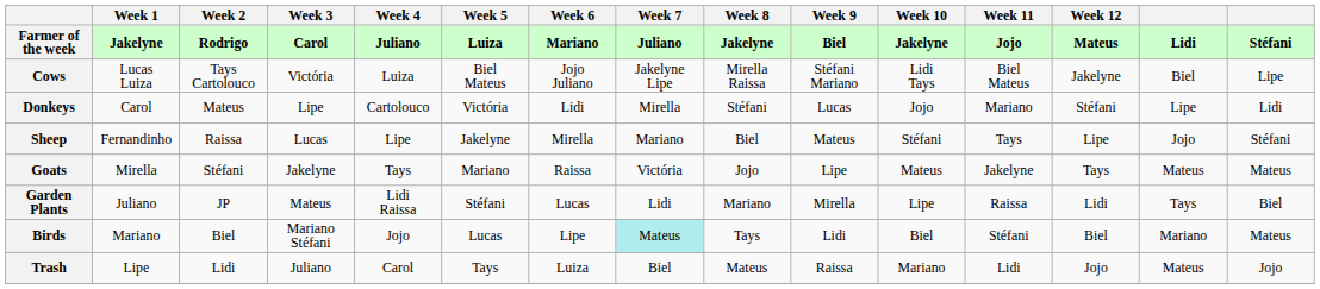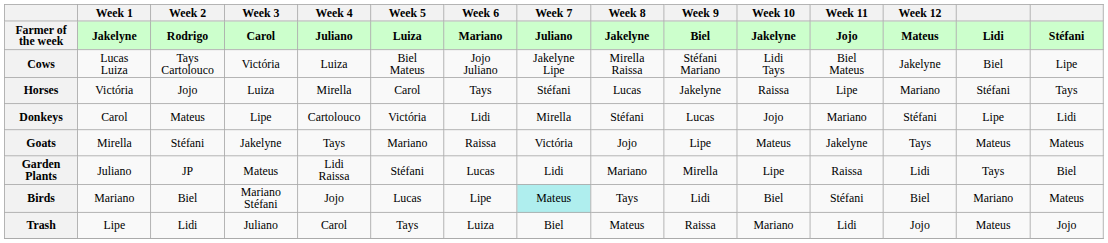 <table class="wikitable" style="text-align:center; font-size:85%; width:100%; line-height:13px;">
 <tr>
 <th width="6.6%"></th>
 <th width="6.6%">Week 1</th>
 <th width="6.6%">Week 2</th>
 <th width="6.6%">Week 3</th>
 <th width="6.6%">Week 4</th>
 <th width="6.6%">Week 5</th>
 <th width="6.6%">Week 6</th>
 <th width="6.6%">Week 7</th>
 <th width="6.6%">Week 8</th>
 <th width="6.6%">Week 9</th>
 <th width="6.6%">Week 10</th>
 <th width="6.6%">Week 11</th>
 <th width="6.6%">Week 12</th>
 <th width="6.6%"></th>
 <th width="6.6%"></th>
 </tr>
 <tr style="height:30px">
 <th>Farmer of the week</th>
 <td bgcolor="CCFFCC"><strong>Jakelyne</strong></td>
 <td bgcolor="CCFFCC"><strong>Rodrigo</strong></td>
 <td bgcolor="CCFFCC"><strong>Carol</strong></td>
 <td bgcolor="CCFFCC"><strong>Juliano</strong></td>
 <td bgcolor="CCFFCC"><strong>Luiza</strong></td>
 <td bgcolor="CCFFCC"><strong>Mariano</strong></td>
 <td bgcolor="CCFFCC"><strong>Juliano</strong></td>
 <td bgcolor="CCFFCC"><strong>Jakelyne</strong></td>
 <td bgcolor="CCFFCC"><strong>Biel</strong></td>
 <td bgcolor="CCFFCC"><strong>Jakelyne</strong></td>
 <td bgcolor="CCFFCC"><strong>Jojo</strong></td>
 <td bgcolor="CCFFCC"><strong>Mateus</strong></td>
 <td bgcolor="CCFFCC"><strong>Lidi</strong></td>
 <td bgcolor="CCFFCC"><strong>Stéfani</strong></td>
 </tr>
 <tr style="height:30px">
 <th>Cows</th>
 <td>Lucas<br>Luiza</td>
 <td>Tays<br>Cartolouco</td>
 <td>Victória</td>
 <td>Luiza</td>
 <td>Biel<br>Mateus</td>
 <td>Jojo<br>Juliano</td>
 <td>Jakelyne<br>Lipe</td>
 <td>Mirella<br>Raissa</td>
 <td>Stéfani<br>Mariano</td>
 <td>Lidi<br>Tays</td>
 <td>Biel<br>Mateus</td>
 <td>Jakelyne</td>
 <td>Biel</td>
 <td>Lipe</td>
 </tr>
 <tr style="height:30px">
+<th>Horses</th>
+<td>Victória</td>
+<td>Jojo</td>
+<td>Luiza</td>
+<td>Mirella</td>
+<td>Carol</td>
+<td>Tays</td>
+<td>Stéfani</td>
+<td>Lucas</td>
+<td>Jakelyne</td>
+<td>Raissa</td>
+<td>Lipe</td>
+<td>Mariano</td>
+<td>Stéfani</td>
+<td>Tays</td>
+</tr>
+<tr style="height:30px">
 <th>Donkeys</th>
 <td>Carol</td>
 <td>Mateus</td>
 <td>Lipe</td>
 <td>Cartolouco</td>
 <td>Victória</td>
 <td>Lidi</td>
 <td>Mirella</td>
 <td>Stéfani</td>
 <td>Lucas</td>
 <td>Jojo</td>
 <td>Mariano</td>
 <td>Stéfani</td>
 <td>Lipe</td>
 <td>Lidi</td>
-</tr>
-<tr style="height:30px">
-<th>Sheep</th>
-<td>Fernandinho</td>
-<td>Raissa</td>
-<td>Lucas</td>
-<td>Lipe</td>
-<td>Jakelyne</td>
-<td>Mirella</td>
-<td>Mariano</td>
-<td>Biel</td>
-<td>Mateus</td>
-<td>Stéfani</td>
-<td>Tays</td>
-<td>Lipe</td>
-<td>Jojo</td>
-<td>Stéfani</td>
 </tr>
 <tr style="height:30px">
 <th>Goats</th>
 <td>Mirella</td>
 <td>Stéfani</td>
 <td>Jakelyne</td>
 <td>Tays</td>
 <td>Mariano</td>
 <td>Raissa</td>
 <td>Victória</td>
 <td>Jojo</td>
 <td>Lipe</td>
 <td>Mateus</td>
 <td>Jakelyne</td>
 <td>Tays</td>
 <td>Mateus</td>
 <td>Mateus</td>
 </tr>
 <tr style="height:30px">
 <th>Garden<br>Plants</th>
 <td>Juliano</td>
 <td>JP</td>
 <td>Mateus</td>
 <td>Lidi<br>Raissa</td>
 <td>Stéfani</td>
 <td>Lucas</td>
 <td>Lidi</td>
 <td>Mariano</td>
 <td>Mirella</td>
 <td>Lipe</td>
 <td>Raissa</td>
 <td>Lidi</td>
 <td>Tays</td>
 <td>Biel</td>
 </tr>
 <tr style="height:30px">
 <th>Birds</th>
 <td>Mariano</td>
 <td>Biel</td>
 <td>Mariano<br>Stéfani</td>
 <td>Jojo</td>
 <td>Lucas</td>
 <td>Lipe</td>
 <td style="background: paleturquoise;">Mateus</td>
 <td>Tays</td>
 <td>Lidi</td>
 <td>Biel</td>
 <td>Stéfani</td>
 <td>Biel</td>
 <td>Mariano</td>
 <td>Mateus</td>
 </tr>
 <tr style="height:30px">
 <th>Trash</th>
 <td>Lipe</td>
 <td>Lidi</td>
 <td>Juliano</td>
 <td>Carol</td>
 <td>Tays</td>
 <td>Luiza</td>
 <td>Biel</td>
 <td>Mateus</td>
 <td>Raissa</td>
 <td>Mariano</td>
 <td>Lidi</td>
 <td>Jojo</td>
 <td>Mateus</td>
 <td>Jojo</td>
 </tr>
 <tr>
 </tr>
 </table>
